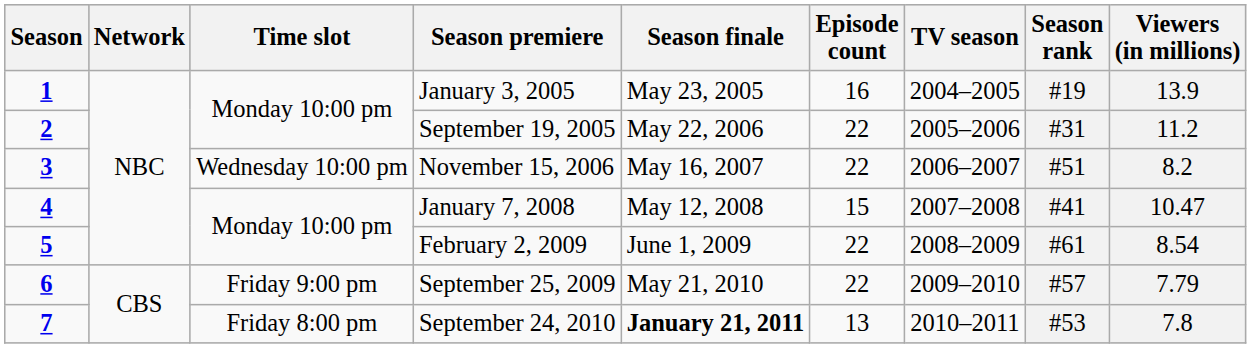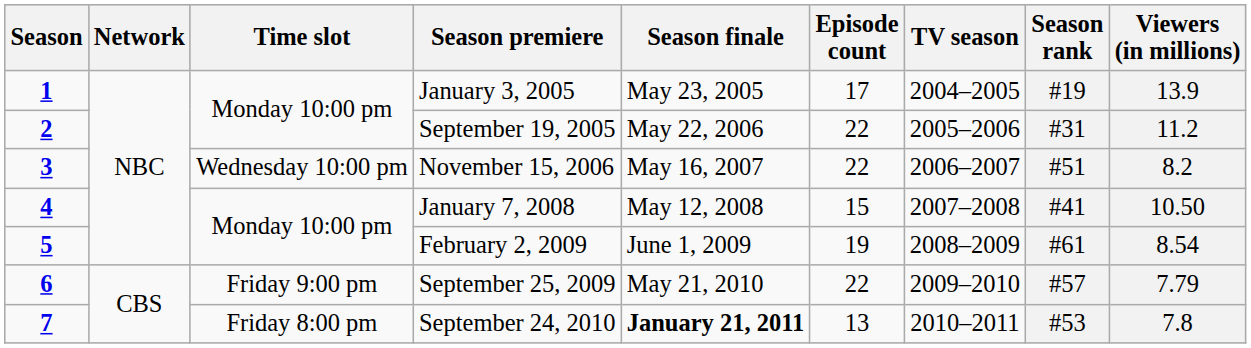 <table class="wikitable">
 <tr style="background:#e0e0e0;">
 <th>Season</th>
 <th>Network</th>
 <th>Time slot</th>
 <th>Season premiere</th>
 <th>Season finale</th>
 <th>Episode<br> count</th>
 <th>TV season</th>
 <th>Season<br>rank</th>
 <th>Viewers<br>(in millions)</th>
 </tr>
 <tr style="background:#f9f9f9;">
 <th style="background:#F9F9F9;text-align:center;font-weight:normal"><strong><a href='#'>1</a></strong></th>
 <th rowspan="5" style="background:#F9F9F9;text-align:center;font-weight:normal">NBC</th>
 <th rowspan="2" style="background:#F9F9F9;text-align:center;font-weight:normal">Monday 10:00 pm</th>
 <td>January 3, 2005</td>
 <td>May 23, 2005</td>
-<td style="background:#F9F9F9;text-align:center;font-weight:normal">16</td>
+<td style="background:#F9F9F9;text-align:center;font-weight:normal">17</td>
 <th style="background:#F9F9F9;text-align:center;font-weight:normal">2004–2005</th>
 <th style="text-align:center;font-weight:normal">#19</th>
 <th style="text-align:center;font-weight:normal">13.9</th>
 </tr>
 <tr style="background:#f9f9f9;">
 <th style="background:#F9F9F9;text-align:center;font-weight:normal"><strong><a href='#'>2</a></strong></th>
 <td>September 19, 2005</td>
 <td>May 22, 2006</td>
 <td style="background:#F9F9F9;text-align:center;font-weight:normal">22</td>
 <th style="background:#F9F9F9;text-align:center;font-weight:normal">2005–2006</th>
 <th style="text-align:center;font-weight:normal">#31</th>
 <th style="text-align:center;font-weight:normal">11.2</th>
 </tr>
 <tr style="background:#f9f9f9;">
 <th style="background:#F9F9F9;text-align:center;font-weight:normal"><strong><a href='#'>3</a></strong></th>
 <th style="background:#f9f9f9; text-align:center; font-weight:normal;">Wednesday 10:00 pm</th>
 <td>November 15, 2006</td>
 <td>May 16, 2007</td>
 <td style="background:#F9F9F9;text-align:center;font-weight:normal">22</td>
 <th style="background:#F9F9F9;text-align:center;font-weight:normal">2006–2007</th>
 <th style="text-align:center;font-weight:normal">#51</th>
 <th style="text-align:center;font-weight:normal">8.2</th>
 </tr>
 <tr style="background:#f9f9f9;">
 <th style="background:#F9F9F9;text-align:center;font-weight:normal"><strong><a href='#'>4</a></strong></th>
 <th rowspan="2" style="background:#F9F9F9;text-align:center;font-weight:normal">Monday 10:00 pm</th>
 <td>January 7, 2008</td>
 <td>May 12, 2008</td>
 <td style="background:#F9F9F9;text-align:center;font-weight:normal">15</td>
 <th style="background:#F9F9F9;text-align:center;font-weight:normal">2007–2008</th>
 <th style="text-align:center;font-weight:normal">#41</th>
-<th style="text-align:center;font-weight:normal">10.47</th>
+<th style="text-align:center;font-weight:normal">10.50</th>
 </tr>
 <tr style="background:#f9f9f9;">
 <th style="background:#F9F9F9;text-align:center;font-weight:normal"><strong><a href='#'>5</a></strong></th>
 <td>February 2, 2009</td>
 <td>June 1, 2009</td>
-<td style="background:#F9F9F9;text-align:center;font-weight:normal">22</td>
+<td style="background:#F9F9F9;text-align:center;font-weight:normal">19</td>
 <th style="background:#F9F9F9;text-align:center;font-weight:normal">2008–2009</th>
 <th style="text-align:center; font-weight:normal; text-align:center;">#61</th>
 <th style="text-align:center; font-weight:normal; text-align:center;">8.54</th>
 </tr>
 <tr style="background:#f9f9f9;">
 <th style="background:#F9F9F9;text-align:center;font-weight:normal"><strong><a href='#'>6</a></strong></th>
 <th rowspan="2" style="background:#F9F9F9;text-align:center;font-weight:normal">CBS</th>
 <th style="background:#F9F9F9;text-align:center;font-weight:normal">Friday 9:00 pm</th>
 <td>September 25, 2009</td>
 <td>May 21, 2010</td>
 <td style="background:#F9F9F9;text-align:center;font-weight:normal">22</td>
 <th style="background:#F9F9F9;text-align:center;font-weight:normal">2009–2010</th>
 <th style="text-align:center;font-weight:normal">#57</th>
 <th style="text-align:center;font-weight:normal">7.79</th>
 </tr>
 <tr style="background:#f9f9f9;">
 <th style="background:#F9F9F9;text-align:center;font-weight:normal"><strong><a href='#'>7</a></strong></th>
 <th style="background:#F9F9F9;text-align:center;font-weight:normal">Friday 8:00 pm</th>
 <td>September 24, 2010</td>
 <td><strong>January 21, 2011</strong></td>
 <td style="background:#F9F9F9;text-align:center;font-weight:normal">13</td>
 <th style="background:#F9F9F9;text-align:center;font-weight:normal">2010–2011</th>
 <th style="text-align:center;font-weight:normal">#53</th>
 <th style="text-align:center;font-weight:normal">7.8</th>
 </tr>
 </table>
